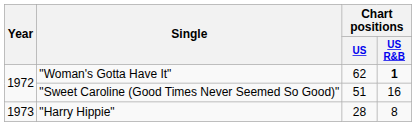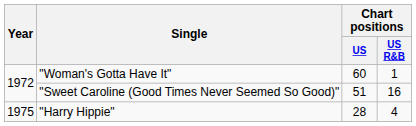 <table class="wikitable" style="text-align:center;">
 <tr>
 <th rowspan="2">Year</th>
 <th rowspan="2">Single</th>
 <th colspan="3">Chart positions</th>
 </tr>
 <tr style="font-size:smaller;">
 <th style="width:40px;"><a href='#'>US</a></th>
 <th style="width:40px;"><a href='#'>US<br>R&B</a></th>
 </tr>
 <tr>
 <td rowspan="2">1972</td>
 <td style="text-align:left;">"Woman's Gotta Have It"</td>
-<td>62</td>
-<td><strong>1</strong></td>
+<td>60</td>
+<td>1</td>
 </tr>
 <tr>
 <td style="text-align:left;">"Sweet Caroline (Good Times Never Seemed So Good)"</td>
 <td>51</td>
 <td>16</td>
 </tr>
 <tr>
-<td>1973</td>
+<td>1975</td>
 <td style="text-align:left;">"Harry Hippie"</td>
 <td>28</td>
-<td>8</td>
+<td>4</td>
 </tr>
 </table>
